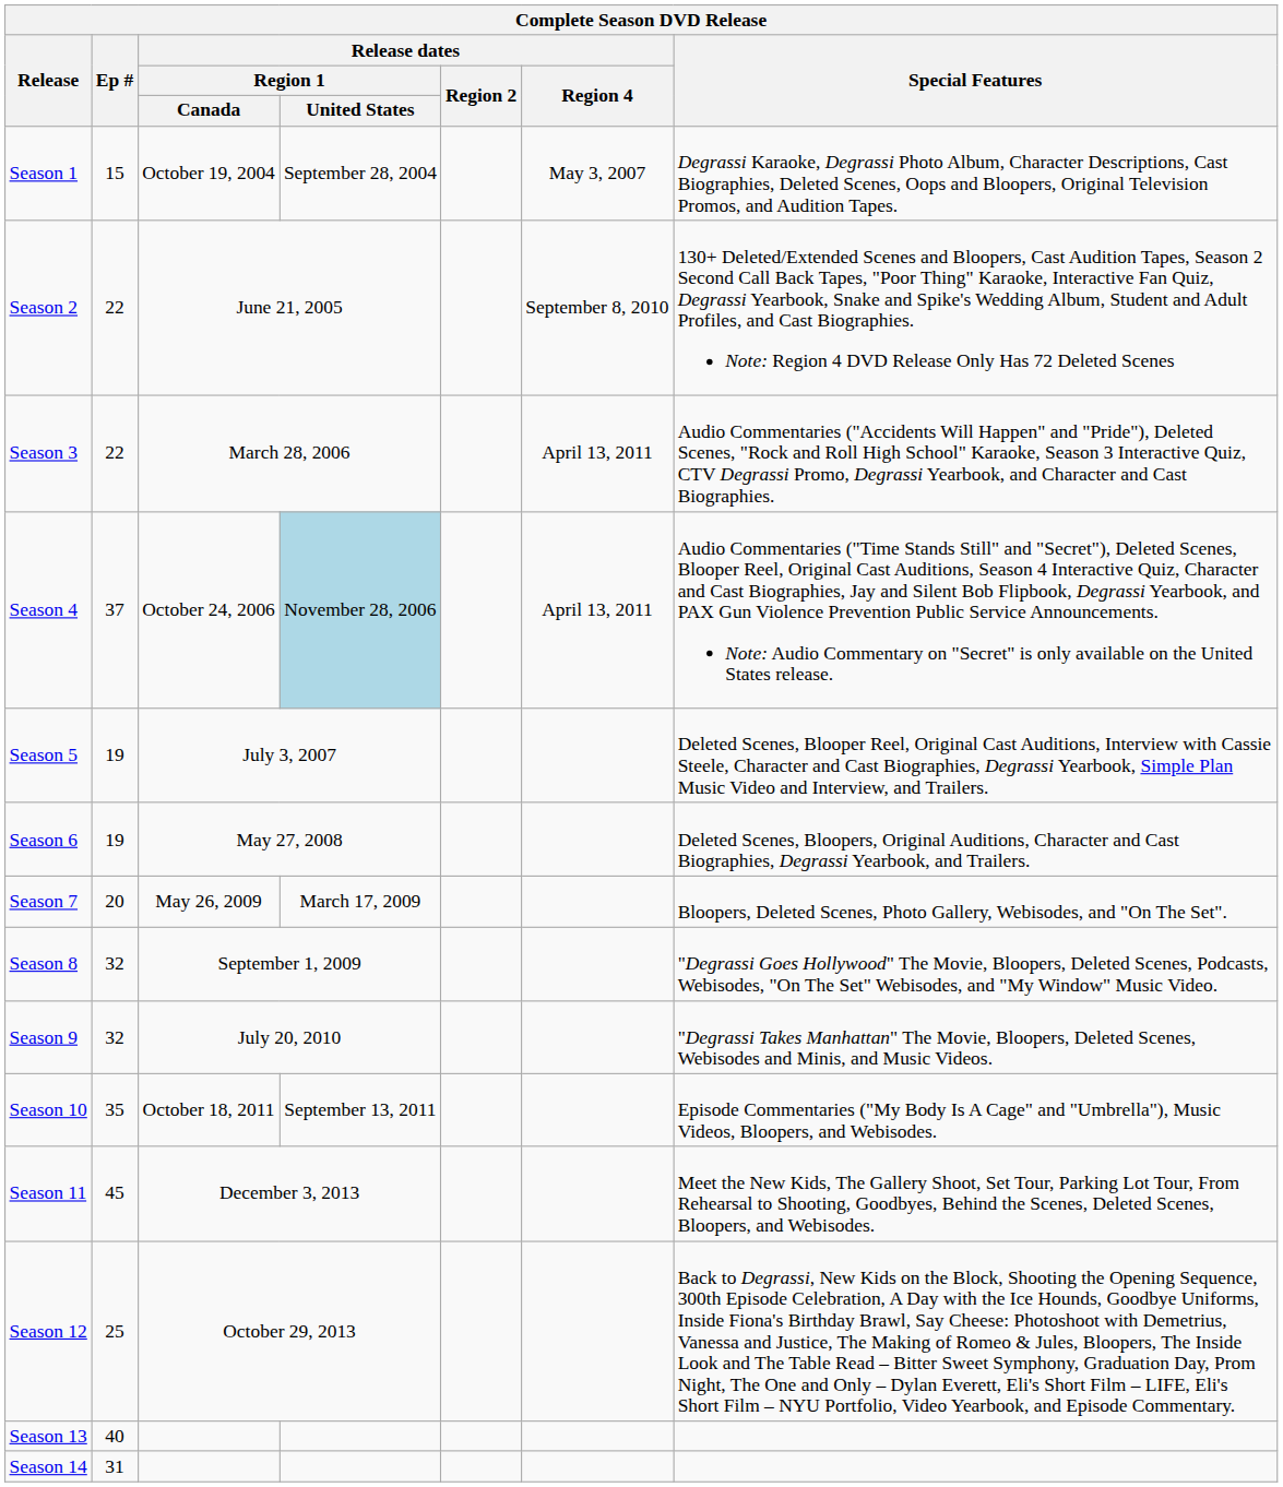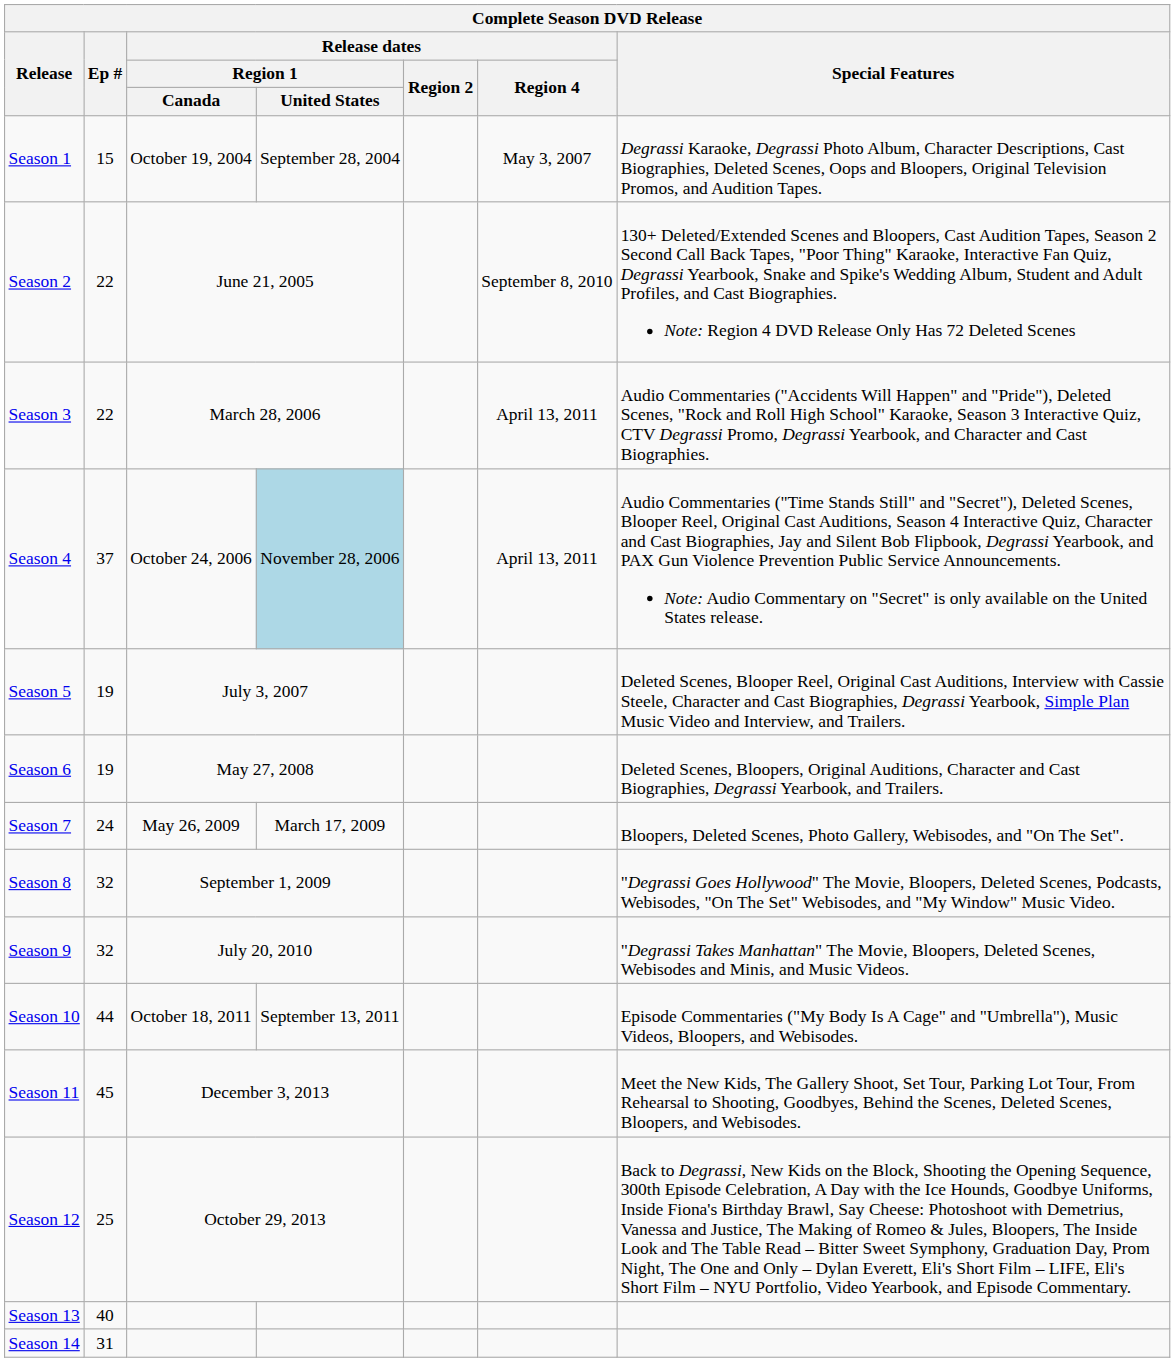 <table class="wikitable">
 <tr>
 <th colspan="7">Complete Season DVD Release</th>
 </tr>
 <tr>
 <th rowspan="3">Release</th>
 <th rowspan="3">Ep #</th>
 <th colspan="4">Release dates</th>
 <th rowspan="3" width="500">Special Features</th>
 </tr>
 <tr>
 <th colspan="2">Region 1</th>
 <th rowspan="2">Region 2</th>
 <th rowspan="2">Region 4</th>
 </tr>
 <tr>
 <th>Canada</th>
 <th>United States</th>
 </tr>
 <tr>
 <td><a href='#'>Season 1</a></td>
 <td style="text-align:center;">15</td>
 <td style="text-align:center;">October 19, 2004</td>
 <td style="text-align:center;">September 28, 2004</td>
 <td></td>
 <td style="text-align:center;">May 3, 2007</td>
 <td><br><em>Degrassi</em> Karaoke, <em>Degrassi</em> Photo Album, Character Descriptions, Cast Biographies, Deleted Scenes, Oops and Bloopers, Original Television Promos, and Audition Tapes.</td>
 </tr>
 <tr>
 <td><a href='#'>Season 2</a></td>
 <td style="text-align:center;">22</td>
 <td style="text-align:center;" colspan="2">June 21, 2005</td>
 <td></td>
 <td style="text-align:center;">September 8, 2010</td>
 <td><br>130+ Deleted/Extended Scenes and Bloopers, Cast Audition Tapes, Season 2 Second Call Back Tapes, "Poor Thing" Karaoke, Interactive Fan Quiz, <em>Degrassi</em> Yearbook, Snake and Spike's Wedding Album, Student and Adult Profiles, and Cast Biographies.<ul><li><em>Note:</em> Region 4 DVD Release Only Has 72 Deleted Scenes</li></ul></td>
 </tr>
 <tr>
 <td><a href='#'>Season 3</a></td>
 <td style="text-align:center;">22</td>
 <td style="text-align:center;" colspan ="2">March 28, 2006</td>
 <td></td>
 <td style="text-align:center;">April 13, 2011</td>
 <td><br>Audio Commentaries ("Accidents Will Happen" and "Pride"), Deleted Scenes, "Rock and Roll High School" Karaoke, Season 3 Interactive Quiz, CTV <em>Degrassi</em> Promo, <em>Degrassi</em> Yearbook, and Character and Cast Biographies.</td>
 </tr>
 <tr>
 <td><a href='#'>Season 4</a></td>
 <td style="text-align:center;">37</td>
 <td style="text-align:center;">October 24, 2006</td>
 <td style="background: lightblue; text-align:center;">November 28, 2006</td>
 <td></td>
 <td style="text-align:center;">April 13, 2011</td>
 <td><br>Audio Commentaries ("Time Stands Still" and "Secret"), Deleted Scenes, Blooper Reel, Original Cast Auditions, Season 4 Interactive Quiz, Character and Cast Biographies, Jay and Silent Bob Flipbook, <em>Degrassi</em> Yearbook, and PAX Gun Violence Prevention Public Service Announcements.<ul><li><em>Note:</em> Audio Commentary on "Secret" is only available on the United States release.</li></ul></td>
 </tr>
 <tr>
 <td><a href='#'>Season 5</a></td>
 <td style="text-align:center;">19</td>
 <td style="text-align:center;" colspan="2">July 3, 2007</td>
 <td></td>
 <td></td>
 <td><br>Deleted Scenes, Blooper Reel, Original Cast Auditions, Interview with Cassie Steele, Character and Cast Biographies, <em>Degrassi</em> Yearbook, <a href='#'>Simple Plan</a> Music Video and Interview, and Trailers.</td>
 </tr>
 <tr>
 <td><a href='#'>Season 6</a></td>
 <td style="text-align:center;">19</td>
 <td style="text-align:center;" colspan="2">May 27, 2008</td>
 <td></td>
 <td></td>
 <td><br>Deleted Scenes, Bloopers, Original Auditions, Character and Cast Biographies, <em>Degrassi</em> Yearbook, and Trailers.</td>
 </tr>
 <tr>
 <td><a href='#'>Season 7</a></td>
-<td style="text-align:center;">20</td>
+<td style="text-align:center;">24</td>
 <td style="text-align:center;">May 26, 2009</td>
 <td style="text-align:center;">March 17, 2009</td>
 <td></td>
 <td></td>
 <td><br>Bloopers, Deleted Scenes, Photo Gallery, Webisodes, and "On The Set".</td>
 </tr>
 <tr>
 <td><a href='#'>Season 8</a></td>
 <td style="text-align:center;">32</td>
 <td style="text-align:center;" colspan="2">September 1, 2009</td>
 <td></td>
 <td></td>
 <td><br>"<em>Degrassi Goes Hollywood</em>" The Movie, Bloopers, Deleted Scenes, Podcasts, Webisodes, "On The Set" Webisodes, and "My Window" Music Video.</td>
 </tr>
 <tr>
 <td><a href='#'>Season 9</a></td>
 <td style="text-align:center;">32</td>
 <td style="text-align:center;" colspan="2">July 20, 2010</td>
 <td></td>
 <td></td>
 <td><br>"<em>Degrassi Takes Manhattan</em>" The Movie, Bloopers, Deleted Scenes, Webisodes and Minis, and Music Videos.</td>
 </tr>
 <tr>
 <td><a href='#'>Season 10</a></td>
-<td style="text-align:center;">35</td>
+<td style="text-align:center;">44</td>
 <td style="text-align:center;">October 18, 2011</td>
 <td style="text-align:center;">September 13, 2011</td>
 <td></td>
 <td></td>
 <td><br>Episode Commentaries ("My Body Is A Cage" and "Umbrella"), Music Videos, Bloopers, and Webisodes.</td>
 </tr>
 <tr>
 <td><a href='#'>Season 11</a></td>
 <td style="text-align:center;">45</td>
 <td style="text-align:center;" colspan="2">December 3, 2013</td>
 <td></td>
 <td></td>
 <td><br>Meet the New Kids, The Gallery Shoot, Set Tour, Parking Lot Tour, From Rehearsal to Shooting, Goodbyes, Behind the Scenes, Deleted Scenes, Bloopers, and Webisodes.</td>
 </tr>
 <tr>
 <td><a href='#'>Season 12</a></td>
 <td style="text-align:center;">25</td>
 <td style="text-align:center;" colspan="2">October 29, 2013</td>
 <td></td>
 <td></td>
 <td><br>Back to <em>Degrassi</em>, New Kids on the Block, Shooting the Opening Sequence, 300th Episode Celebration, A Day with the Ice Hounds, Goodbye Uniforms, Inside Fiona's Birthday Brawl, Say Cheese: Photoshoot with Demetrius, Vanessa and Justice, The Making of Romeo & Jules, Bloopers, The Inside Look and The Table Read – Bitter Sweet Symphony, Graduation Day, Prom Night, The One and Only – Dylan Everett, Eli's Short Film – LIFE, Eli's Short Film – NYU Portfolio, Video Yearbook, and Episode Commentary.</td>
 </tr>
 <tr>
 <td><a href='#'>Season 13</a></td>
 <td style="text-align:center;">40</td>
 <td></td>
 <td></td>
 <td></td>
 <td></td>
 <td></td>
 </tr>
 <tr>
 <td><a href='#'>Season 14</a></td>
 <td style="text-align:center;">31</td>
 <td></td>
 <td></td>
 <td></td>
 <td></td>
 <td></td>
 </tr>
 </table>
